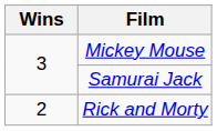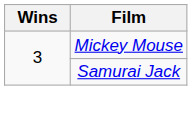 <table class="wikitable" style="text-align:center;">
 <tr>
 <th scope="col" width="55">Wins</th>
 <th scope="col" align="center">Film</th>
 </tr>
 <tr>
 <td rowspan=2 tyle="text-align:center">3</td>
 <td><em><a href='#'>Mickey Mouse</a></em></td>
 </tr>
 <tr>
 <td><em><a href='#'>Samurai Jack</a></em></td>
 </tr>
-<tr>
-<td style="text-align:center">2</td>
-<td><em><a href='#'>Rick and Morty</a></em></td>
-</tr>
 </table>
